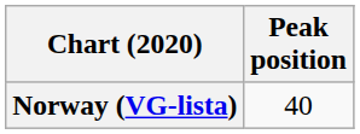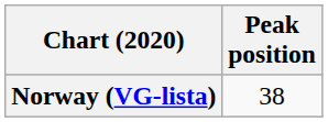 <table class="wikitable plainrowheaders" style="text-align:center">
 <tr>
 <th scope="col">Chart (2020)</th>
 <th scope="col">Peak<br>position</th>
 </tr>
 <tr>
 <th scope="row">Norway (<a href='#'>VG-lista</a>)</th>
-<td>40</td>
+<td>38</td>
 </tr>
 </table>
